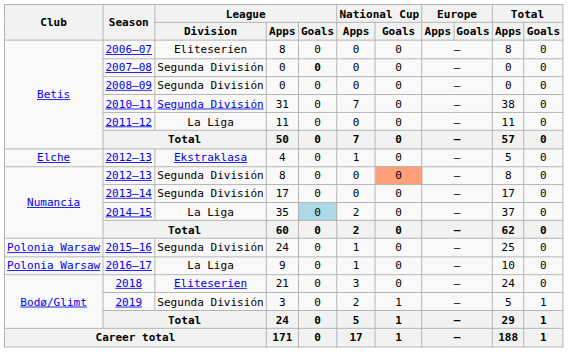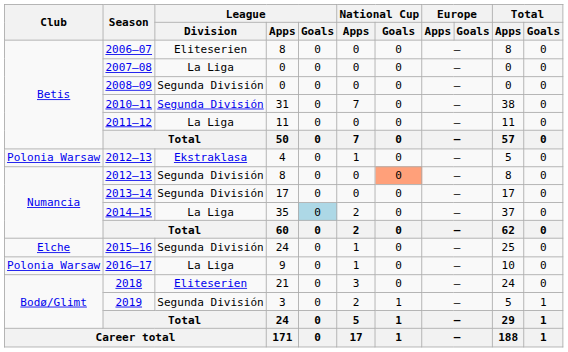 <table class="wikitable" style="text-align: center;">
 <tr>
 <th rowspan="2">Club</th>
 <th rowspan="2">Season</th>
 <th colspan="3">League</th>
 <th colspan="2">National Cup</th>
 <th colspan="2">Europe</th>
 <th colspan="2">Total</th>
 </tr>
 <tr>
 <th>Division</th>
 <th>Apps</th>
 <th>Goals</th>
 <th>Apps</th>
 <th>Goals</th>
 <th>Apps</th>
 <th>Goals</th>
 <th>Apps</th>
 <th>Goals</th>
 </tr>
 <tr>
 <td rowspan="6"><a href='#'>Betis</a></td>
 <td><a href='#'>2006–07</a></td>
 <td>Eliteserien</td>
 <td>8</td>
 <td>0</td>
 <td>0</td>
 <td>0</td>
 <td colspan="2">—</td>
 <td>8</td>
 <td>0</td>
 </tr>
 <tr>
 <td><a href='#'>2007–08</a></td>
-<td>Segunda División</td>
+<td>La Liga</td>
 <td>0</td>
-<td><strong>0</strong></td>
+<td>0</td>
 <td>0</td>
 <td>0</td>
 <td colspan="2">—</td>
 <td>0</td>
 <td>0</td>
 </tr>
 <tr>
 <td><a href='#'>2008–09</a></td>
 <td>Segunda División</td>
 <td>0</td>
 <td>0</td>
 <td>0</td>
 <td>0</td>
 <td colspan="2">—</td>
 <td>0</td>
 <td>0</td>
 </tr>
 <tr>
 <td><a href='#'>2010–11</a></td>
 <td><a href='#'>Segunda División</a></td>
 <td>31</td>
 <td>0</td>
 <td>7</td>
 <td>0</td>
 <td colspan="2">—</td>
 <td>38</td>
 <td>0</td>
 </tr>
 <tr>
 <td><a href='#'>2011–12</a></td>
 <td>La Liga</td>
 <td>11</td>
 <td>0</td>
 <td>0</td>
 <td>0</td>
 <td colspan="2">—</td>
 <td>11</td>
 <td>0</td>
 </tr>
 <tr>
 <th colspan="2">Total</th>
 <th>50</th>
 <th>0</th>
 <th>7</th>
 <th>0</th>
 <th colspan="2">—</th>
 <th>57</th>
 <th>0</th>
 </tr>
 <tr>
-<td><a href='#'>Elche</a></td>
+<td><a href='#'>Polonia Warsaw</a></td>
 <td><a href='#'>2012–13</a></td>
 <td><a href='#'>Ekstraklasa</a></td>
 <td>4</td>
 <td>0</td>
 <td>1</td>
 <td>0</td>
 <td colspan="2">—</td>
 <td>5</td>
 <td>0</td>
 </tr>
 <tr>
 <td rowspan="4"><a href='#'>Numancia</a></td>
 <td><a href='#'>2012–13</a></td>
 <td>Segunda División</td>
 <td>8</td>
 <td>0</td>
 <td>0</td>
 <td style="background: lightsalmon;">0</td>
 <td colspan="2">—</td>
 <td>8</td>
 <td>0</td>
 </tr>
 <tr>
 <td><a href='#'>2013–14</a></td>
 <td>Segunda División</td>
 <td>17</td>
 <td>0</td>
 <td>0</td>
 <td>0</td>
 <td colspan="2">—</td>
 <td>17</td>
 <td>0</td>
 </tr>
 <tr>
 <td><a href='#'>2014–15</a></td>
 <td>La Liga</td>
 <td>35</td>
 <td style="background: lightblue;">0</td>
 <td>2</td>
 <td>0</td>
 <td colspan="2">—</td>
 <td>37</td>
 <td>0</td>
 </tr>
 <tr>
 <th colspan="2">Total</th>
 <th>60</th>
 <th>0</th>
 <th>2</th>
 <th>0</th>
 <th colspan="2">—</th>
 <th>62</th>
 <th>0</th>
 </tr>
 <tr>
-<td><a href='#'>Polonia Warsaw</a></td>
+<td><a href='#'>Elche</a></td>
 <td><a href='#'>2015–16</a></td>
 <td>Segunda División</td>
 <td>24</td>
 <td>0</td>
 <td>1</td>
 <td>0</td>
 <td colspan="2">—</td>
 <td>25</td>
 <td>0</td>
 </tr>
 <tr>
 <td><a href='#'>Polonia Warsaw</a></td>
 <td><a href='#'>2016–17</a></td>
 <td>La Liga</td>
 <td>9</td>
 <td>0</td>
 <td>1</td>
 <td>0</td>
 <td colspan="2">—</td>
 <td>10</td>
 <td>0</td>
 </tr>
 <tr>
 <td rowspan="3"><a href='#'>Bodø/Glimt</a></td>
 <td><a href='#'>2018</a></td>
 <td><a href='#'>Eliteserien</a></td>
 <td>21</td>
 <td>0</td>
 <td>3</td>
 <td>0</td>
 <td colspan="2">—</td>
 <td>24</td>
 <td>0</td>
 </tr>
 <tr>
 <td><a href='#'>2019</a></td>
 <td>Segunda División</td>
 <td>3</td>
 <td>0</td>
 <td>2</td>
 <td>1</td>
 <td colspan="2">—</td>
 <td>5</td>
 <td>1</td>
 </tr>
 <tr>
 <th colspan="2">Total</th>
 <th>24</th>
 <th>0</th>
 <th>5</th>
 <th>1</th>
 <th colspan="2">—</th>
 <th>29</th>
 <th>1</th>
 </tr>
 <tr>
 <th colspan="3">Career total</th>
 <th>171</th>
 <th>0</th>
 <th>17</th>
 <th>1</th>
 <th colspan="2">—</th>
 <th>188</th>
 <th>1</th>
 </tr>
 </table>
